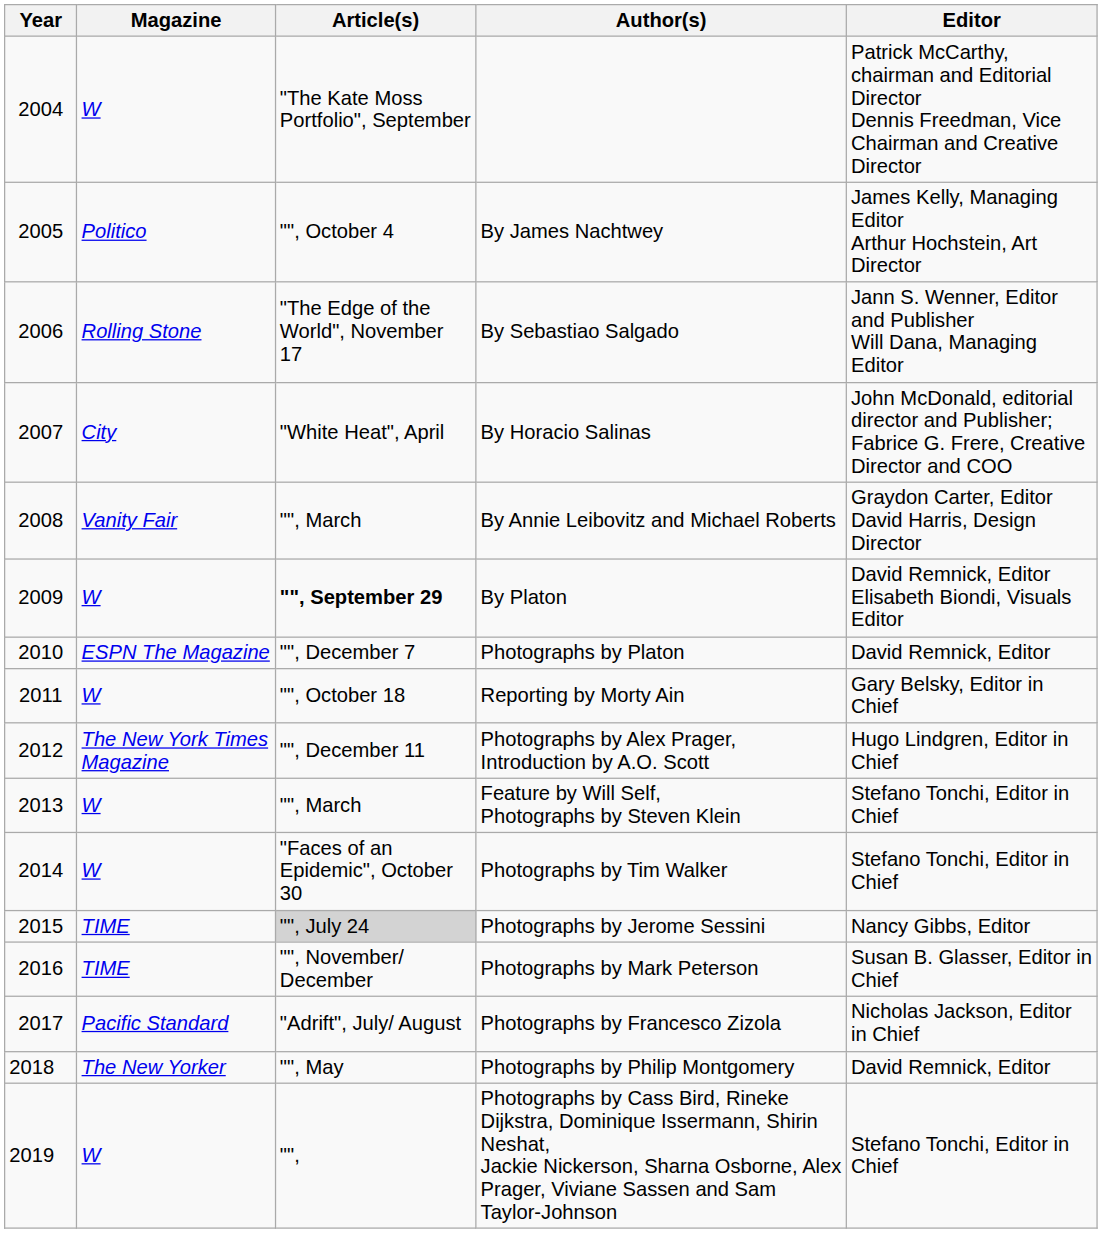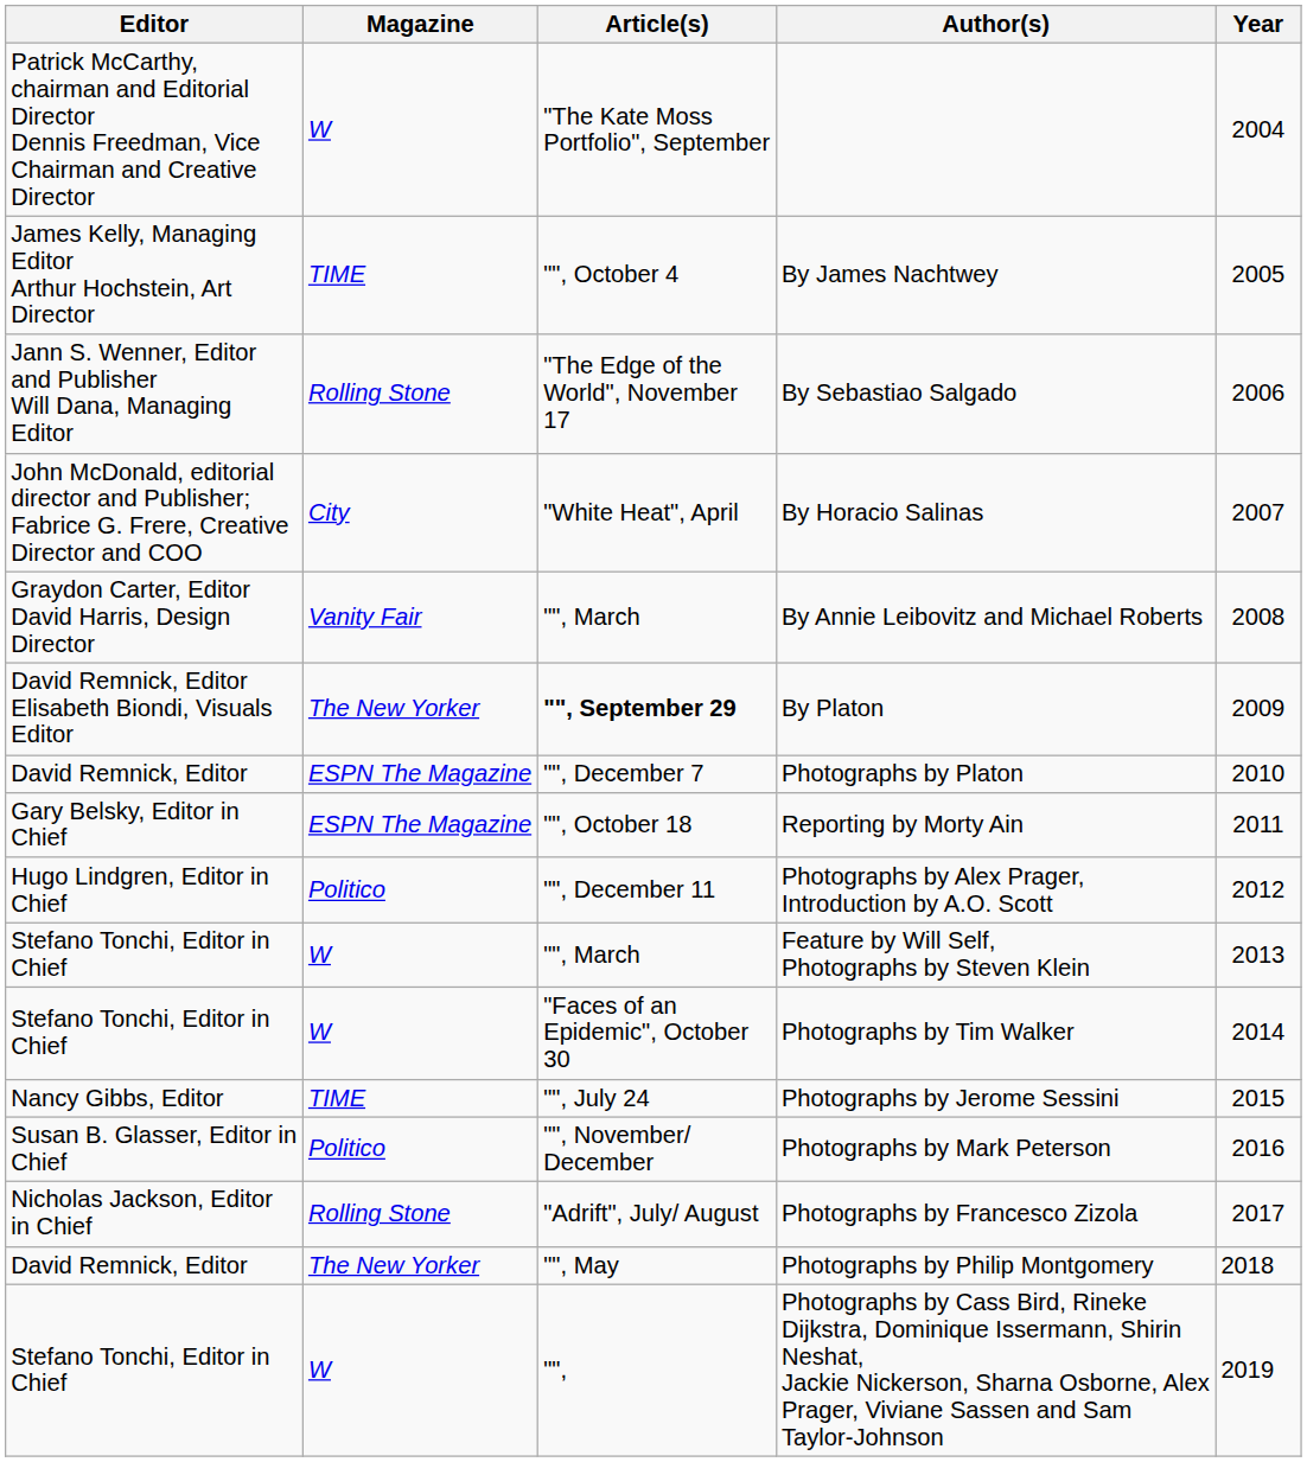 <table class="sortable wikitable plainrowheaders">
 <tr>
-<th scope="col" style="width:50px;">Year</th>
+<th>Editor</th>
 <th scope="col" style="width:150px;">Magazine</th>
 <th>Article(s)</th>
 <th>Author(s)</th>
-<th>Editor</th>
+<th scope="col" style="width:50px;">Year</th>
 </tr>
 <tr>
-<td align=center>2004</td>
+<td>Patrick McCarthy, chairman and Editorial Director<br>Dennis Freedman, Vice Chairman and Creative Director</td>
 <td><em><a href='#'>W</a></em></td>
 <td>"The Kate Moss Portfolio", September</td>
 <td></td>
-<td>Patrick McCarthy, chairman and Editorial Director<br>Dennis Freedman, Vice Chairman and Creative Director</td>
+<td align=center>2004</td>
 </tr>
 <tr>
-<td align=center>2005</td>
-<td><em><a href='#'>Politico</a></em></td>
+<td>James Kelly, Managing Editor<br>Arthur Hochstein, Art Director</td>
+<td><em><a href='#'>TIME</a></em></td>
 <td>"", October 4</td>
 <td>By James Nachtwey</td>
-<td>James Kelly, Managing Editor<br>Arthur Hochstein, Art Director</td>
+<td align=center>2005</td>
 </tr>
 <tr>
-<td align=center>2006</td>
+<td>Jann S. Wenner, Editor and Publisher<br>Will Dana, Managing Editor</td>
 <td><em><a href='#'>Rolling Stone</a></em></td>
 <td>"The Edge of the World", November 17</td>
 <td>By Sebastiao Salgado</td>
-<td>Jann S. Wenner, Editor and Publisher<br>Will Dana, Managing Editor</td>
+<td align=center>2006</td>
 </tr>
 <tr>
-<td align=center>2007</td>
+<td>John McDonald, editorial director and Publisher;<br>Fabrice G. Frere, Creative Director and COO</td>
 <td><em><a href='#'>City</a></em></td>
 <td>"White Heat", April</td>
 <td>By Horacio Salinas</td>
-<td>John McDonald, editorial director and Publisher;<br>Fabrice G. Frere, Creative Director and COO</td>
+<td align=center>2007</td>
 </tr>
 <tr>
-<td align=center>2008</td>
+<td>Graydon Carter, Editor<br>David Harris, Design Director</td>
 <td><em><a href='#'>Vanity Fair</a></em></td>
 <td>"", March</td>
 <td>By Annie Leibovitz and Michael Roberts</td>
-<td>Graydon Carter, Editor<br>David Harris, Design Director</td>
+<td align=center>2008</td>
 </tr>
 <tr>
-<td align=center>2009</td>
-<td><em><a href='#'>W</a></em></td>
+<td>David Remnick, Editor<br>Elisabeth Biondi, Visuals Editor</td>
+<td><em><a href='#'>The New Yorker</a></em></td>
 <td><strong>"", September 29</strong></td>
 <td>By Platon</td>
-<td>David Remnick, Editor<br>Elisabeth Biondi, Visuals Editor</td>
+<td align=center>2009</td>
 </tr>
 <tr>
-<td align=center>2010</td>
+<td>David Remnick, Editor</td>
 <td><em><a href='#'>ESPN The Magazine</a></em></td>
 <td>"", December 7</td>
 <td>Photographs by Platon</td>
-<td>David Remnick, Editor</td>
+<td align=center>2010</td>
 </tr>
 <tr>
-<td align=center>2011</td>
-<td><em><a href='#'>W</a></em></td>
+<td>Gary Belsky, Editor in Chief</td>
+<td><em><a href='#'>ESPN The Magazine</a></em></td>
 <td>"", October 18</td>
 <td>Reporting by Morty Ain</td>
-<td>Gary Belsky, Editor in Chief</td>
+<td align=center>2011</td>
 </tr>
 <tr>
-<td align=center>2012</td>
-<td><em><a href='#'>The New York Times Magazine</a></em></td>
+<td>Hugo Lindgren, Editor in Chief</td>
+<td><em><a href='#'>Politico</a></em></td>
 <td>"", December 11</td>
 <td>Photographs by Alex Prager,<br>Introduction by A.O. Scott</td>
-<td>Hugo Lindgren, Editor in Chief</td>
+<td align=center>2012</td>
 </tr>
 <tr>
-<td align=center>2013</td>
+<td>Stefano Tonchi, Editor in Chief</td>
 <td><em><a href='#'>W</a></em></td>
 <td>"", March</td>
 <td>Feature by Will Self,<br>Photographs by Steven Klein</td>
-<td>Stefano Tonchi, Editor in Chief</td>
+<td align=center>2013</td>
 </tr>
 <tr>
-<td align=center>2014</td>
+<td>Stefano Tonchi, Editor in Chief</td>
 <td><em><a href='#'>W</a></em></td>
 <td>"Faces of an Epidemic", October 30</td>
 <td>Photographs by Tim Walker</td>
-<td>Stefano Tonchi, Editor in Chief</td>
+<td align=center>2014</td>
 </tr>
 <tr>
+<td>Nancy Gibbs, Editor</td>
+<td><em><a href='#'>TIME</a></em></td>
+<td>"", July 24</td>
+<td>Photographs by Jerome Sessini</td>
 <td align=center>2015</td>
-<td><em><a href='#'>TIME</a></em></td>
-<td style="background: lightgrey;">"", July 24</td>
-<td>Photographs by Jerome Sessini</td>
-<td>Nancy Gibbs, Editor</td>
 </tr>
 <tr>
-<td align=center>2016</td>
-<td><em><a href='#'>TIME</a></em></td>
+<td>Susan B. Glasser, Editor in Chief</td>
+<td><em><a href='#'>Politico</a></em></td>
 <td>"", November/ December</td>
 <td>Photographs by Mark Peterson</td>
-<td>Susan B. Glasser, Editor in Chief</td>
+<td align=center>2016</td>
 </tr>
 <tr>
-<td align=center>2017</td>
-<td><em><a href='#'>Pacific Standard</a></em></td>
+<td>Nicholas Jackson, Editor in Chief</td>
+<td><em><a href='#'>Rolling Stone</a></em></td>
 <td>"Adrift", July/ August</td>
 <td>Photographs by Francesco Zizola</td>
-<td>Nicholas Jackson, Editor in Chief</td>
+<td align=center>2017</td>
 </tr>
 <tr>
-<td>2018</td>
+<td>David Remnick, Editor</td>
 <td><em><a href='#'>The New Yorker</a></em></td>
 <td>"", May</td>
 <td>Photographs by Philip Montgomery</td>
-<td>David Remnick, Editor</td>
+<td>2018</td>
 </tr>
 <tr>
-<td>2019</td>
+<td>Stefano Tonchi, Editor in Chief</td>
 <td><em><a href='#'>W</a></em></td>
 <td>"",</td>
 <td>Photographs by Cass Bird, Rineke Dijkstra, Dominique Issermann, Shirin Neshat,<br>Jackie Nickerson, Sharna Osborne, Alex Prager, Viviane Sassen and Sam Taylor-Johnson</td>
-<td>Stefano Tonchi, Editor in Chief</td>
+<td>2019</td>
 </tr>
 </table>
